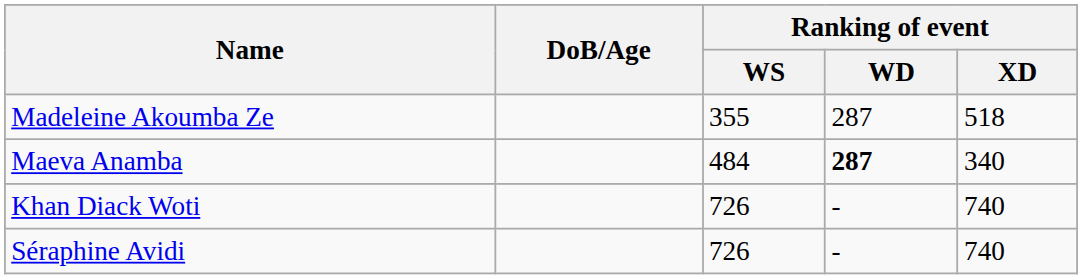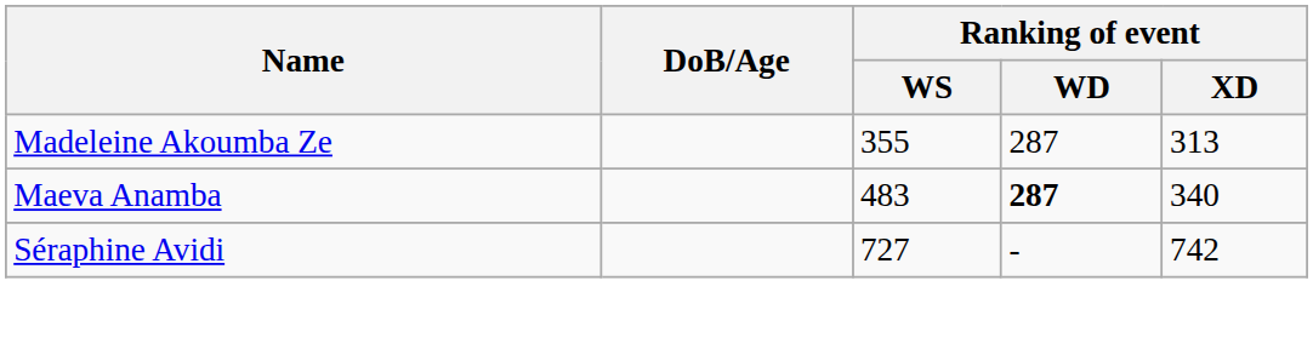 <table class="wikitable" style="width:600px; font-size:95%;">
 <tr>
 <th rowspan="2" align="left">Name</th>
 <th rowspan="2" align="left">DoB/Age</th>
 <th colspan="3" align="center">Ranking of event</th>
 </tr>
 <tr>
 <th align="center">WS</th>
 <th>WD</th>
 <th align="center">XD</th>
 </tr>
 <tr>
 <td><a href='#'>Madeleine Akoumba Ze</a></td>
 <td></td>
 <td>355</td>
 <td>287</td>
-<td>518</td>
+<td>313</td>
 </tr>
 <tr>
 <td><a href='#'>Maeva Anamba</a></td>
 <td></td>
-<td>484</td>
+<td>483</td>
 <td><strong>287</strong></td>
 <td>340</td>
 </tr>
 <tr>
-<td><a href='#'>Khan Diack Woti</a></td>
-<td></td>
-<td>726</td>
-<td>-</td>
-<td>740</td>
-</tr>
-<tr>
 <td><a href='#'>Séraphine Avidi</a></td>
 <td></td>
-<td>726</td>
+<td>727</td>
 <td>-</td>
-<td>740</td>
+<td>742</td>
 </tr>
 </table>
